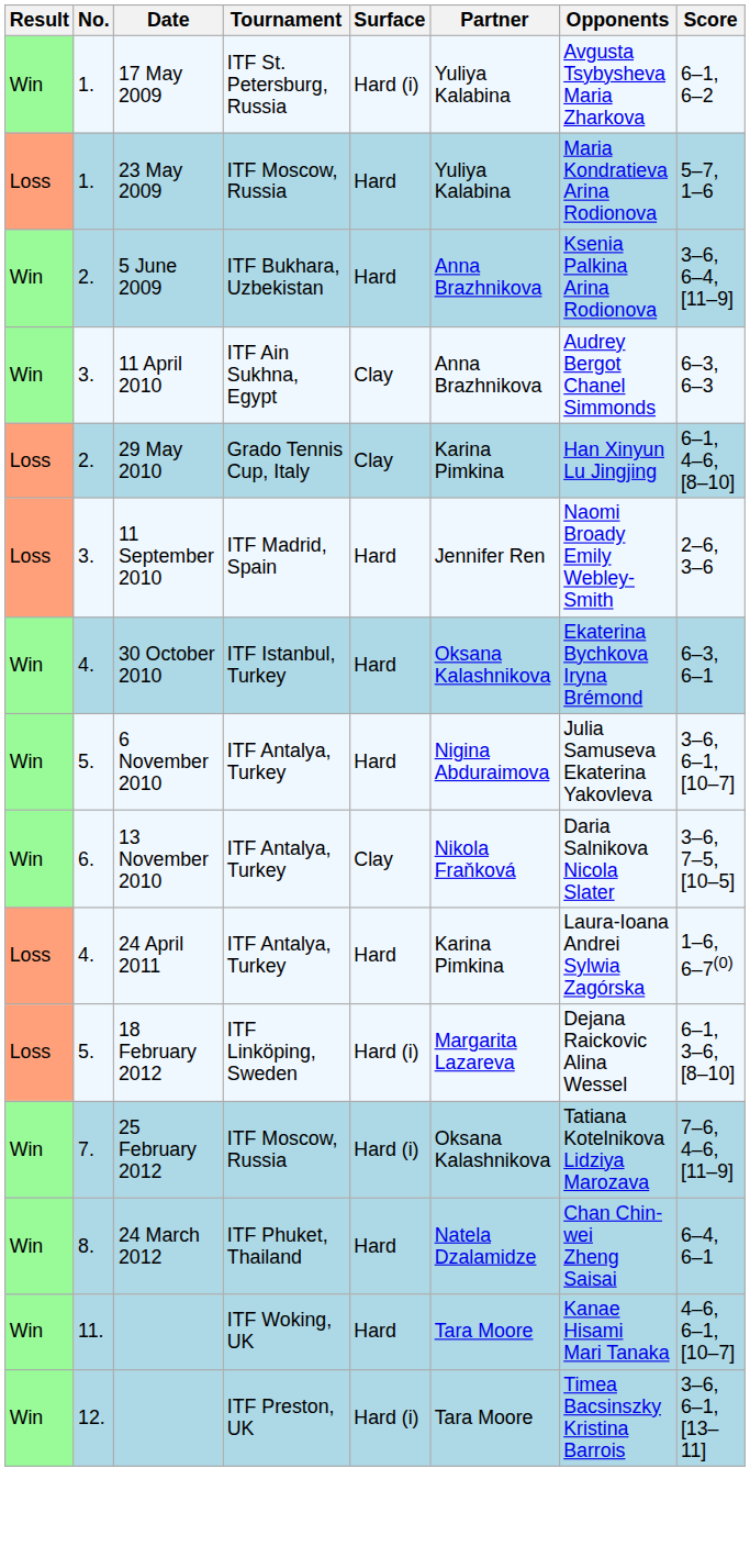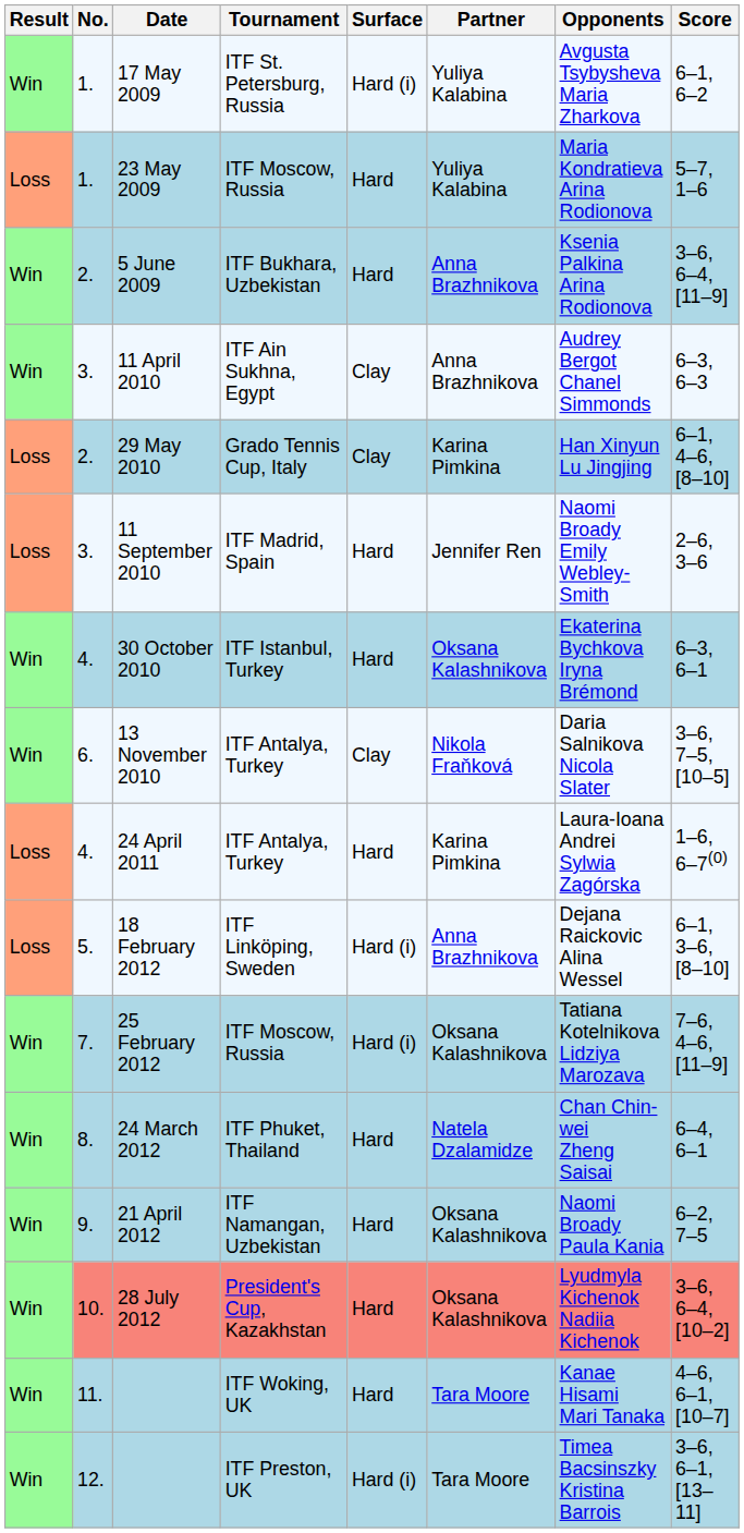 <table class="sortable wikitable">
 <tr>
 <th>Result</th>
 <th>No.</th>
 <th>Date</th>
 <th>Tournament</th>
 <th>Surface</th>
 <th>Partner</th>
 <th>Opponents</th>
 <th class="unsortable">Score</th>
 </tr>
 <tr style="background:#f0f8ff;">
 <td style="background:#98fb98;">Win</td>
 <td>1.</td>
 <td>17 May 2009</td>
 <td>ITF St. Petersburg, Russia</td>
 <td>Hard (i)</td>
 <td> Yuliya Kalabina</td>
 <td> <a href='#'>Avgusta Tsybysheva</a><br>  <a href='#'>Maria Zharkova</a></td>
 <td>6–1, 6–2</td>
 </tr>
 <tr style="background:lightblue;">
 <td style="background:#ffa07a;">Loss</td>
 <td>1.</td>
 <td>23 May 2009</td>
 <td>ITF Moscow, Russia</td>
 <td>Hard</td>
 <td> Yuliya Kalabina</td>
 <td> <a href='#'>Maria Kondratieva</a><br>  <a href='#'>Arina Rodionova</a></td>
 <td>5–7, 1–6</td>
 </tr>
 <tr style="background:lightblue;">
 <td style="background:#98fb98;">Win</td>
 <td>2.</td>
 <td>5 June 2009</td>
 <td>ITF Bukhara, Uzbekistan</td>
 <td>Hard</td>
 <td> <a href='#'>Anna Brazhnikova</a></td>
 <td> <a href='#'>Ksenia Palkina</a><br>  <a href='#'>Arina Rodionova</a></td>
 <td>3–6, 6–4, [11–9]</td>
 </tr>
 <tr style="background:#f0f8ff;">
 <td style="background:#98fb98;">Win</td>
 <td>3.</td>
 <td>11 April 2010</td>
 <td>ITF Ain Sukhna, Egypt</td>
 <td>Clay</td>
 <td> Anna Brazhnikova</td>
 <td> <a href='#'>Audrey Bergot</a><br>  <a href='#'>Chanel Simmonds</a></td>
 <td>6–3, 6–3</td>
 </tr>
 <tr style="background:lightblue;">
 <td style="background:#ffa07a;">Loss</td>
 <td>2.</td>
 <td>29 May 2010</td>
 <td>Grado Tennis Cup, Italy</td>
 <td>Clay</td>
 <td> Karina Pimkina</td>
 <td> <a href='#'>Han Xinyun</a><br>  <a href='#'>Lu Jingjing</a></td>
 <td>6–1, 4–6, [8–10]</td>
 </tr>
 <tr style="background:#f0f8ff;">
 <td style="background:#ffa07a;">Loss</td>
 <td>3.</td>
 <td>11 September 2010</td>
 <td>ITF Madrid, Spain</td>
 <td>Hard</td>
 <td> Jennifer Ren</td>
 <td> <a href='#'>Naomi Broady</a><br>  <a href='#'>Emily Webley-Smith</a></td>
 <td>2–6, 3–6</td>
 </tr>
 <tr style="background:lightblue;">
 <td style="background:#98fb98;">Win</td>
 <td>4.</td>
 <td>30 October 2010</td>
 <td>ITF Istanbul, Turkey</td>
 <td>Hard</td>
 <td> <a href='#'>Oksana Kalashnikova</a></td>
 <td> <a href='#'>Ekaterina Bychkova</a><br>  <a href='#'>Iryna Brémond</a></td>
 <td>6–3, 6–1</td>
 </tr>
 <tr style="background:#f0f8ff;">
 <td style="background:#98fb98;">Win</td>
-<td>5.</td>
-<td>6 November 2010</td>
-<td>ITF Antalya, Turkey</td>
-<td>Hard</td>
-<td> <a href='#'>Nigina Abduraimova</a></td>
-<td> Julia Samuseva<br>  Ekaterina Yakovleva</td>
-<td>3–6, 6–1, [10–7]</td>
-</tr>
-<tr style="background:#f0f8ff;">
-<td style="background:#98fb98;">Win</td>
 <td>6.</td>
 <td>13 November 2010</td>
 <td>ITF Antalya, Turkey</td>
 <td>Clay</td>
 <td> <a href='#'>Nikola Fraňková</a></td>
 <td> Daria Salnikova<br>  <a href='#'>Nicola Slater</a></td>
 <td>3–6, 7–5, [10–5]</td>
 </tr>
 <tr style="background:#f0f8ff;">
 <td style="background:#ffa07a;">Loss</td>
 <td>4.</td>
 <td>24 April 2011</td>
 <td>ITF Antalya, Turkey</td>
 <td>Hard</td>
 <td> Karina Pimkina</td>
 <td> Laura-Ioana Andrei<br>  <a href='#'>Sylwia Zagórska</a></td>
 <td>1–6, 6–7<sup>(0)</sup></td>
 </tr>
 <tr style="background:#f0f8ff;">
 <td style="background:#ffa07a;">Loss</td>
 <td>5.</td>
 <td>18 February 2012</td>
 <td>ITF Linköping, Sweden</td>
 <td>Hard (i)</td>
-<td> <a href='#'>Margarita Lazareva</a></td>
+<td> <a href='#'>Anna Brazhnikova</a></td>
 <td> Dejana Raickovic<br>  Alina Wessel</td>
 <td>6–1, 3–6, [8–10]</td>
 </tr>
 <tr style="background:lightblue;">
 <td style="background:#98fb98;">Win</td>
 <td>7.</td>
 <td>25 February 2012</td>
 <td>ITF Moscow, Russia</td>
 <td>Hard (i)</td>
 <td> Oksana Kalashnikova</td>
 <td> Tatiana Kotelnikova<br>  <a href='#'>Lidziya Marozava</a></td>
 <td>7–6, 4–6, [11–9]</td>
 </tr>
 <tr style="background:lightblue;">
 <td style="background:#98fb98;">Win</td>
 <td>8.</td>
 <td>24 March 2012</td>
 <td>ITF Phuket, Thailand</td>
 <td>Hard</td>
 <td> <a href='#'>Natela Dzalamidze</a></td>
 <td> <a href='#'>Chan Chin-wei</a><br>  <a href='#'>Zheng Saisai</a></td>
 <td>6–4, 6–1</td>
 </tr>
 <tr style="background:lightblue;">
 <td style="background:#98fb98;">Win</td>
+<td>9.</td>
+<td>21 April 2012</td>
+<td>ITF Namangan, Uzbekistan</td>
+<td>Hard</td>
+<td> Oksana Kalashnikova</td>
+<td> <a href='#'>Naomi Broady</a><br>  <a href='#'>Paula Kania</a></td>
+<td>6–2, 7–5</td>
+</tr>
+<tr style="background:#f88379;">
+<td style="background:#98fb98;">Win</td>
+<td>10.</td>
+<td>28 July 2012</td>
+<td><a href='#'>President's Cup</a>, Kazakhstan</td>
+<td>Hard</td>
+<td> Oksana Kalashnikova</td>
+<td> <a href='#'>Lyudmyla Kichenok</a><br>  <a href='#'>Nadiia Kichenok</a></td>
+<td>3–6, 6–4, [10–2]</td>
+</tr>
+<tr style="background:lightblue;">
+<td style="background:#98fb98;">Win</td>
 <td>11.</td>
 <td></td>
 <td>ITF Woking, UK</td>
 <td>Hard</td>
 <td> <a href='#'>Tara Moore</a></td>
 <td> <a href='#'>Kanae Hisami</a><br>  <a href='#'>Mari Tanaka</a></td>
 <td>4–6, 6–1, [10–7]</td>
 </tr>
 <tr style="background:lightblue;">
 <td style="background:#98fb98;">Win</td>
 <td>12.</td>
 <td></td>
 <td>ITF Preston, UK</td>
 <td>Hard (i)</td>
 <td> Tara Moore</td>
 <td> <a href='#'>Timea Bacsinszky</a><br>  <a href='#'>Kristina Barrois</a></td>
 <td>3–6, 6–1, [13–11]</td>
 </tr>
 </table>
